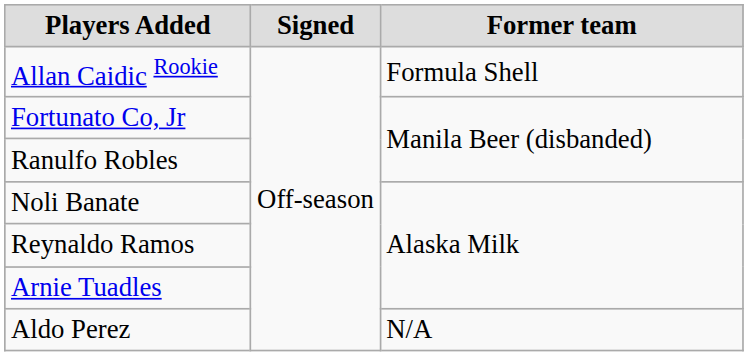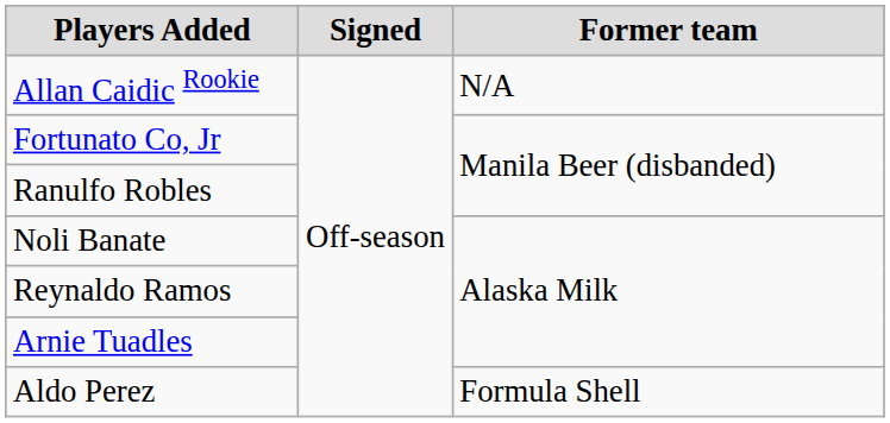 <table class="wikitable sortable sortable">
 <tr align="center" bgcolor="#dddddd">
 <td style="width:140px"><strong>Players Added</strong></td>
 <td style="width:70px"><strong>Signed</strong></td>
 <td style="width:210px"><strong>Former team</strong></td>
 </tr>
 <tr>
 <td><a href='#'>Allan Caidic</a> <sup><a href='#'>Rookie</a></sup></td>
 <td rowspan="7">Off-season</td>
-<td>Formula Shell</td>
+<td>N/A</td>
 </tr>
 <tr>
 <td><a href='#'>Fortunato Co, Jr</a></td>
 <td rowspan="2">Manila Beer (disbanded)</td>
 </tr>
 <tr>
 <td>Ranulfo Robles</td>
 </tr>
 <tr>
 <td>Noli Banate</td>
 <td rowspan="3">Alaska Milk</td>
 </tr>
 <tr>
 <td>Reynaldo Ramos</td>
 </tr>
 <tr>
 <td><a href='#'>Arnie Tuadles</a></td>
 </tr>
 <tr>
 <td>Aldo Perez</td>
-<td>N/A</td>
+<td>Formula Shell</td>
 </tr>
 </table>
